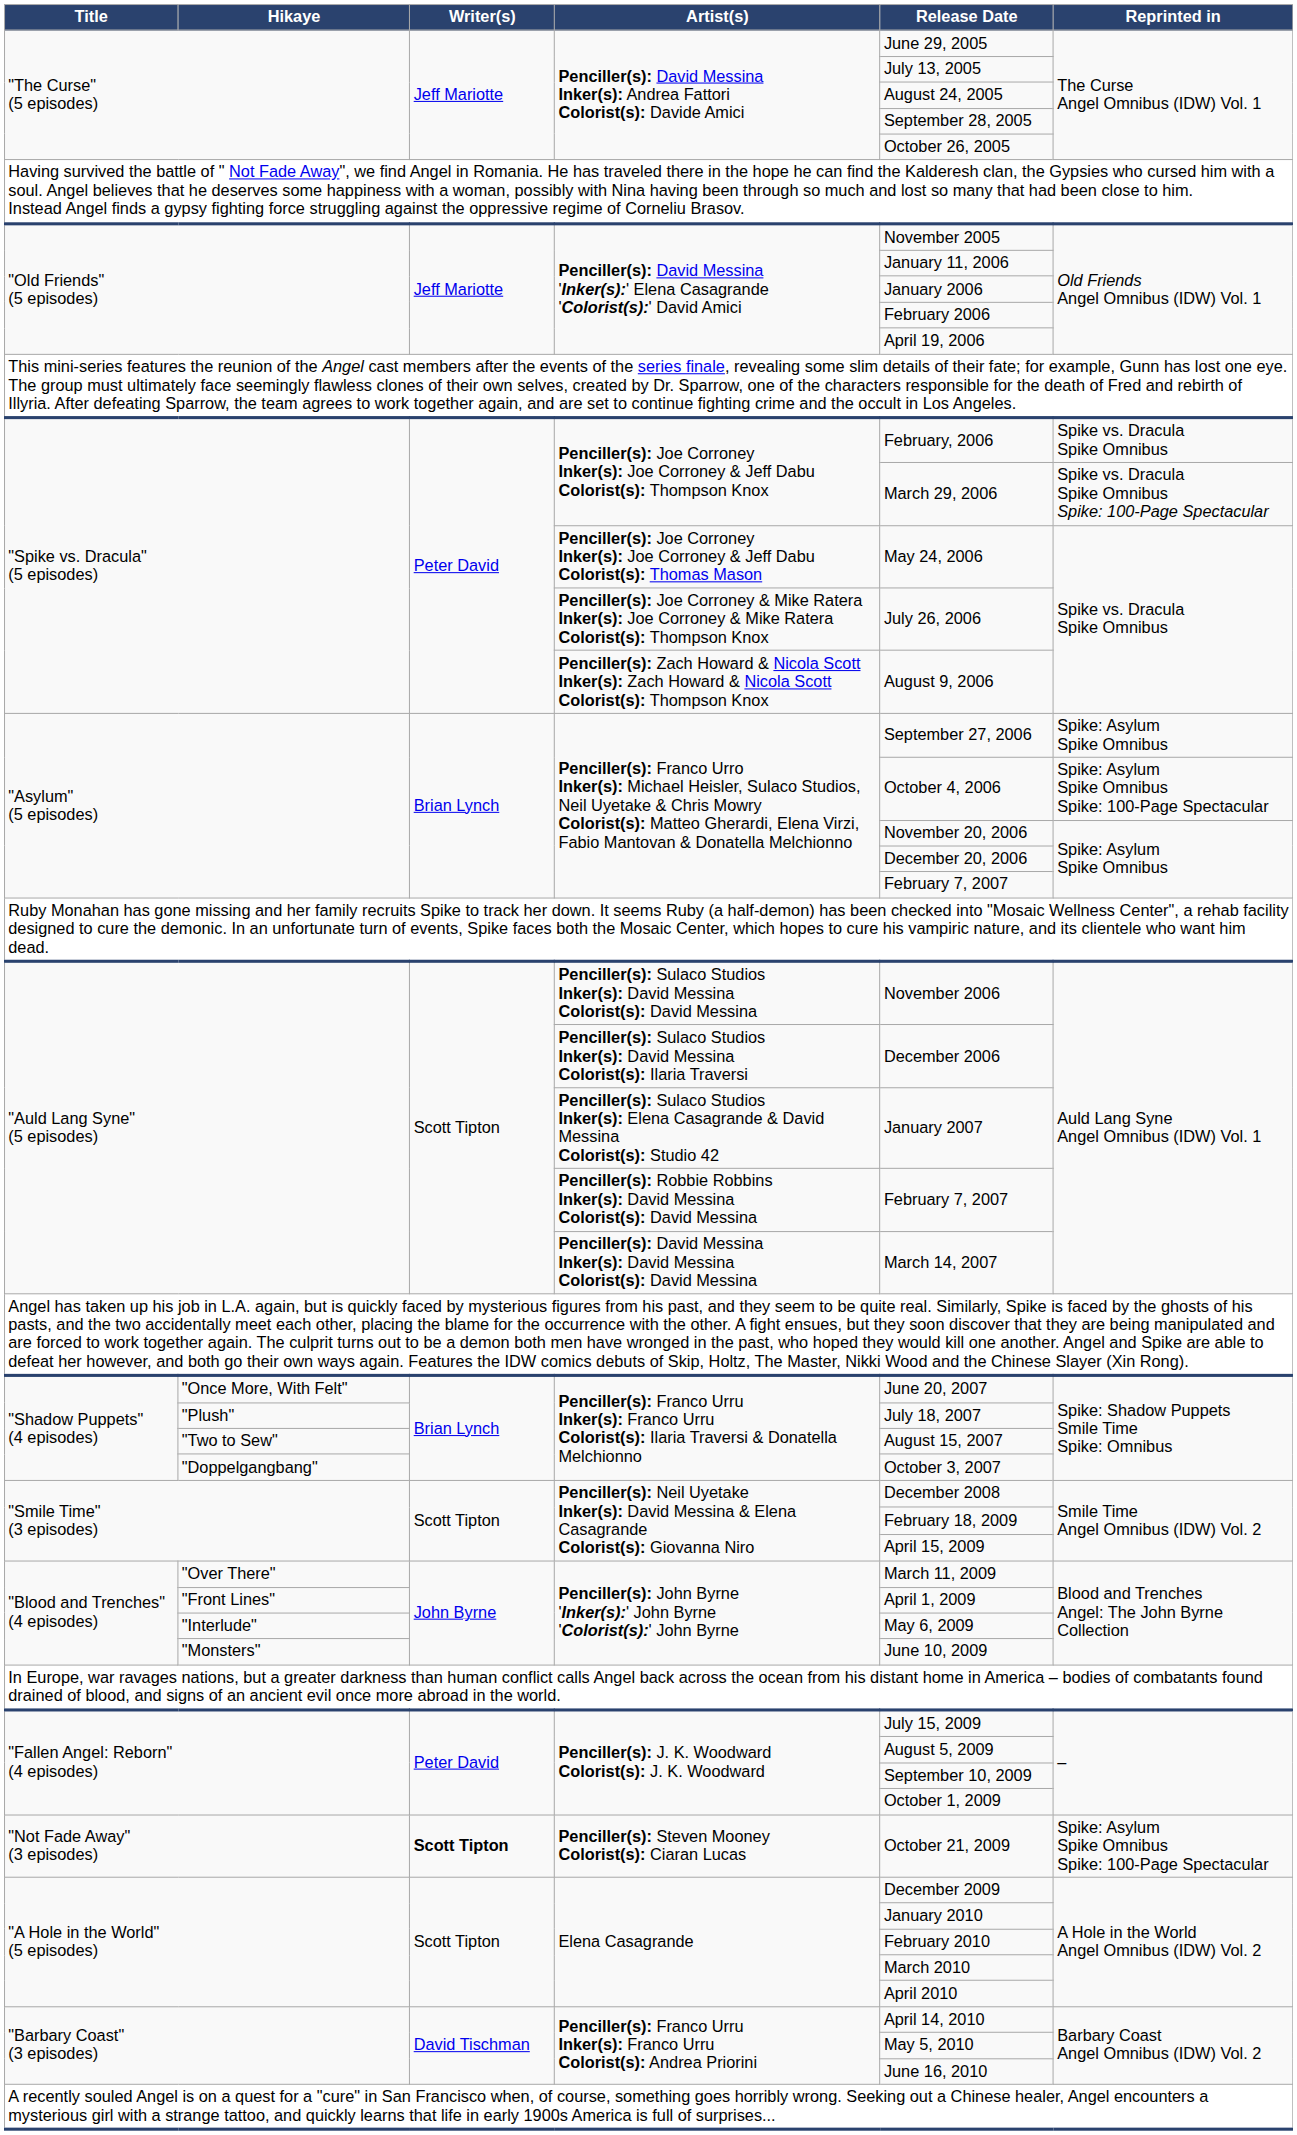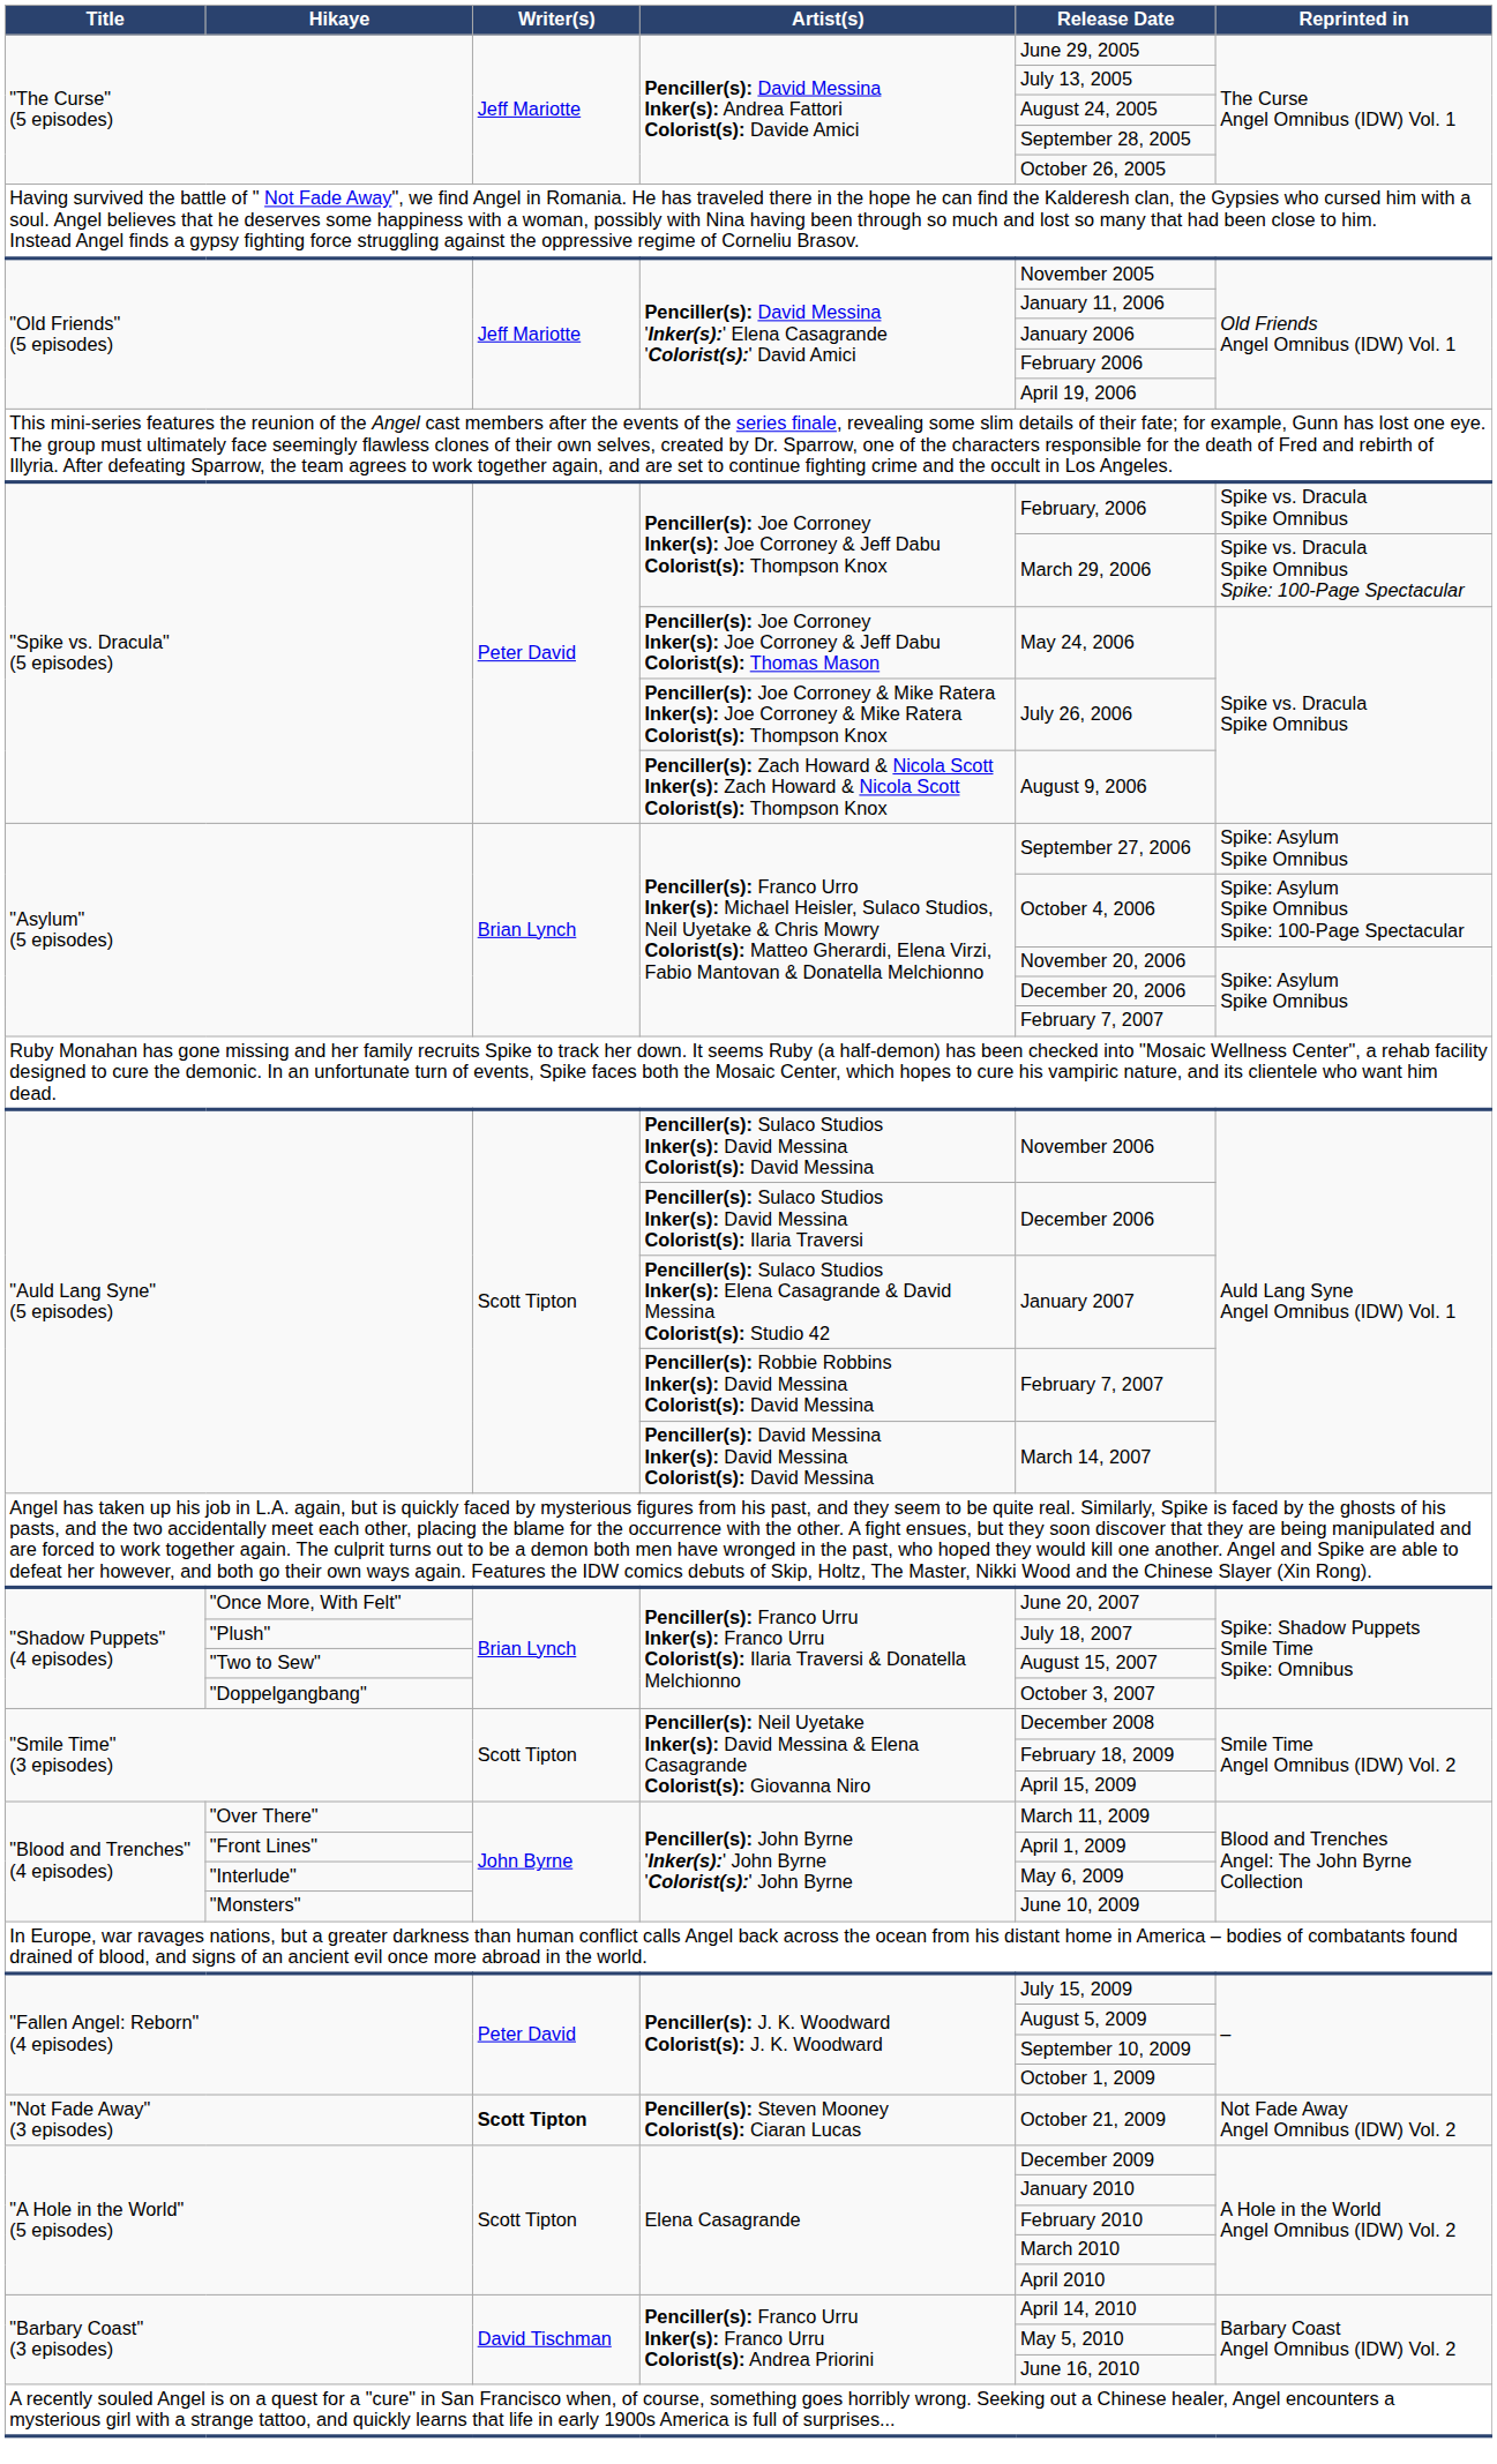 <table style="width: 100%;" class="wikitable">
 <tr>
 <th style="background: #2A426E; color: white;">Title</th>
 <th style="background: #2A426E; color: white;">Hikaye</th>
 <th style="background: #2A426E; color: white;">Writer(s)</th>
 <th style="background: #2A426E; color: white;">Artist(s)</th>
 <th style="background: #2A426E; color: white;">Release Date</th>
 <th style="background: #2A426E; color: white;">Reprinted in</th>
 </tr>
 <tr>
 <td rowspan="5" colspan="2">"The Curse"<br>(5 episodes)</td>
 <td rowspan="5"><a href='#'>Jeff Mariotte</a></td>
 <td rowspan="5"><strong>Penciller(s):</strong> <a href='#'>David Messina</a><br><strong>Inker(s):</strong> Andrea Fattori<br><strong>Colorist(s):</strong> Davide Amici</td>
 <td>June 29, 2005</td>
 <td rowspan="5">The Curse<br>Angel Omnibus (IDW) Vol. 1</td>
 </tr>
 <tr>
 <td>July 13, 2005</td>
 </tr>
 <tr>
 <td>August 24, 2005</td>
 </tr>
 <tr>
 <td>September 28, 2005</td>
 </tr>
 <tr>
 <td>October 26, 2005</td>
 </tr>
 <tr>
 <td style="text-align:left; font-weight:normal; background:#fff; border-bottom:3px solid #2a426e;" colspan="6">Having survived the battle of " <a href='#'>Not Fade Away</a>", we find Angel in Romania. He has traveled there in the hope he can find the Kalderesh clan, the Gypsies who cursed him with a soul. Angel believes that he deserves some happiness with a woman, possibly with Nina having been through so much and lost so many that had been close to him.<br>Instead Angel finds a gypsy fighting force struggling against the oppressive regime of Corneliu Brasov.</td>
 </tr>
 <tr>
 <td rowspan="5" colspan="2">"Old Friends"<br>(5 episodes)</td>
 <td rowspan="5"><a href='#'>Jeff Mariotte</a></td>
 <td rowspan="5"><strong>Penciller(s):</strong> <a href='#'>David Messina</a><br>'<strong><em>Inker(s):</em></strong>' Elena Casagrande<br>'<strong><em>Colorist(s):</em></strong>' David Amici</td>
 <td>November 2005</td>
 <td rowspan="5"><em>Old Friends</em><br>Angel Omnibus (IDW) Vol. 1</td>
 </tr>
 <tr>
 <td>January 11, 2006</td>
 </tr>
 <tr>
 <td>January 2006</td>
 </tr>
 <tr>
 <td>February 2006</td>
 </tr>
 <tr>
 <td>April 19, 2006</td>
 </tr>
 <tr>
 <td style="text-align:left; font-weight:normal; background:#fff; border-bottom:3px solid #2a426e;" colspan="6">This mini-series features the reunion of the <em>Angel</em> cast members after the events of the <a href='#'>series finale</a>, revealing some slim details of their fate; for example, Gunn has lost one eye. The group must ultimately face seemingly flawless clones of their own selves, created by Dr. Sparrow, one of the characters responsible for the death of Fred and rebirth of Illyria. After defeating Sparrow, the team agrees to work together again, and are set to continue fighting crime and the occult in Los Angeles.</td>
 </tr>
 <tr>
 <td rowspan="5" colspan="2">"Spike vs. Dracula"<br>(5 episodes)</td>
 <td rowspan="5"><a href='#'>Peter David</a></td>
 <td rowspan="2"><strong>Penciller(s):</strong> Joe Corroney<br><strong>Inker(s):</strong> Joe Corroney & Jeff Dabu<br><strong>Colorist(s):</strong> Thompson Knox</td>
 <td>February, 2006</td>
 <td>Spike vs. Dracula<br>Spike Omnibus</td>
 </tr>
 <tr>
 <td>March 29, 2006</td>
 <td>Spike vs. Dracula<br>Spike Omnibus<br><em>Spike: 100-Page Spectacular</em></td>
 </tr>
 <tr>
 <td><strong>Penciller(s):</strong> Joe Corroney<br><strong>Inker(s):</strong> Joe Corroney & Jeff Dabu<br><strong>Colorist(s):</strong> <a href='#'>Thomas Mason</a></td>
 <td>May 24, 2006</td>
 <td rowspan="3">Spike vs. Dracula<br>Spike Omnibus</td>
 </tr>
 <tr>
 <td><strong>Penciller(s):</strong> Joe Corroney & Mike Ratera<br><strong>Inker(s):</strong> Joe Corroney & Mike Ratera<br><strong>Colorist(s):</strong> Thompson Knox</td>
 <td>July 26, 2006</td>
 </tr>
 <tr>
 <td><strong>Penciller(s):</strong> Zach Howard & <a href='#'>Nicola Scott</a><br><strong>Inker(s):</strong> Zach Howard & <a href='#'>Nicola Scott</a><br><strong>Colorist(s):</strong> Thompson Knox</td>
 <td>August 9, 2006</td>
 </tr>
 <tr>
 <td rowspan="5" colspan="2">"Asylum"<br>(5 episodes)</td>
 <td rowspan="5"><a href='#'>Brian Lynch</a></td>
 <td rowspan="5"><strong>Penciller(s):</strong> Franco Urro<br><strong>Inker(s):</strong> Michael Heisler, Sulaco Studios,<br>Neil Uyetake & Chris Mowry<br><strong>Colorist(s):</strong> Matteo Gherardi, Elena Virzi,<br>Fabio Mantovan & Donatella Melchionno</td>
 <td>September 27, 2006</td>
 <td>Spike: Asylum<br>Spike Omnibus</td>
 </tr>
 <tr>
 <td>October 4, 2006</td>
 <td>Spike: Asylum<br>Spike Omnibus<br>Spike: 100-Page Spectacular</td>
 </tr>
 <tr>
 <td>November 20, 2006</td>
 <td rowspan="3">Spike: Asylum<br>Spike Omnibus</td>
 </tr>
 <tr>
 <td>December 20, 2006</td>
 </tr>
 <tr>
 <td>February 7, 2007</td>
 </tr>
 <tr>
 <td style="text-align:left; font-weight:normal; background:#fff; border-bottom:3px solid #2a426e;" colspan="6">Ruby Monahan has gone missing and her family recruits Spike to track her down. It seems Ruby (a half-demon) has been checked into "Mosaic Wellness Center", a rehab facility designed to cure the demonic. In an unfortunate turn of events, Spike faces both the Mosaic Center, which hopes to cure his vampiric nature, and its clientele who want him dead.</td>
 </tr>
 <tr>
 <td rowspan="5" colspan="2">"Auld Lang Syne"<br>(5 episodes)</td>
 <td rowspan="5">Scott Tipton</td>
 <td><strong>Penciller(s):</strong> Sulaco Studios<br><strong>Inker(s):</strong> David Messina<br><strong>Colorist(s):</strong> David Messina</td>
 <td>November 2006</td>
 <td rowspan="5">Auld Lang Syne<br>Angel Omnibus (IDW) Vol. 1</td>
 </tr>
 <tr>
 <td><strong>Penciller(s):</strong> Sulaco Studios<br><strong>Inker(s):</strong> David Messina<br><strong>Colorist(s):</strong> Ilaria Traversi</td>
 <td>December 2006</td>
 </tr>
 <tr>
 <td><strong>Penciller(s):</strong> Sulaco Studios<br><strong>Inker(s):</strong> Elena Casagrande & David Messina<br><strong>Colorist(s):</strong> Studio 42</td>
 <td>January 2007</td>
 </tr>
 <tr>
 <td><strong>Penciller(s):</strong> Robbie Robbins<br><strong>Inker(s):</strong> David Messina<br><strong>Colorist(s):</strong> David Messina</td>
 <td>February 7, 2007</td>
 </tr>
 <tr>
 <td><strong>Penciller(s):</strong> David Messina<br><strong>Inker(s):</strong> David Messina<br><strong>Colorist(s):</strong> David Messina</td>
 <td>March 14, 2007</td>
 </tr>
 <tr>
 <td style="text-align:left; font-weight:normal; background:#fff; border-bottom:3px solid #2a426e;" colspan="6">Angel has taken up his job in L.A. again, but is quickly faced by mysterious figures from his past, and they seem to be quite real. Similarly, Spike is faced by the ghosts of his pasts, and the two accidentally meet each other, placing the blame for the occurrence with the other. A fight ensues, but they soon discover that they are being manipulated and are forced to work together again. The culprit turns out to be a demon both men have wronged in the past, who hoped they would kill one another. Angel and Spike are able to defeat her however, and both go their own ways again. Features the IDW comics debuts of Skip, Holtz, The Master, Nikki Wood and the Chinese Slayer (Xin Rong).</td>
 </tr>
 <tr>
 <td rowspan="4">"Shadow Puppets"<br>(4 episodes)</td>
 <td>"Once More, With Felt"</td>
 <td rowspan="4"><a href='#'>Brian Lynch</a></td>
 <td rowspan="4"><strong>Penciller(s):</strong> Franco Urru<br><strong>Inker(s):</strong> Franco Urru<br><strong>Colorist(s):</strong> Ilaria Traversi & Donatella Melchionno</td>
 <td>June 20, 2007</td>
 <td rowspan="4">Spike: Shadow Puppets<br>Smile Time<br>Spike: Omnibus</td>
 </tr>
 <tr>
 <td>"Plush"</td>
 <td>July 18, 2007</td>
 </tr>
 <tr>
 <td>"Two to Sew"</td>
 <td>August 15, 2007</td>
 </tr>
 <tr>
 <td>"Doppelgangbang"</td>
 <td>October 3, 2007</td>
 </tr>
 <tr>
 <td rowspan="3" colspan="2">"Smile Time"<br>(3 episodes)</td>
 <td rowspan="3">Scott Tipton</td>
 <td rowspan="3"><strong>Penciller(s):</strong> Neil Uyetake<br><strong>Inker(s):</strong> David Messina & Elena Casagrande<br><strong>Colorist(s):</strong> Giovanna Niro</td>
 <td>December 2008</td>
 <td rowspan="3">Smile Time<br>Angel Omnibus (IDW) Vol. 2</td>
 </tr>
 <tr>
 <td>February 18, 2009</td>
 </tr>
 <tr>
 <td>April 15, 2009</td>
 </tr>
 <tr>
 <td rowspan="4">"Blood and Trenches"<br>(4 episodes)</td>
 <td>"Over There"</td>
 <td rowspan="4"><a href='#'>John Byrne</a></td>
 <td rowspan="4"><strong>Penciller(s):</strong> John Byrne<br>'<strong><em>Inker(s):</em></strong>' John Byrne<br>'<strong><em>Colorist(s):</em></strong>' John Byrne</td>
 <td>March 11, 2009</td>
 <td rowspan="4">Blood and Trenches<br>Angel: The John Byrne Collection</td>
 </tr>
 <tr>
 <td>"Front Lines"</td>
 <td>April 1, 2009</td>
 </tr>
 <tr>
 <td>"Interlude"</td>
 <td>May 6, 2009</td>
 </tr>
 <tr>
 <td>"Monsters"</td>
 <td>June 10, 2009</td>
 </tr>
 <tr>
 <td style="text-align:left; font-weight:normal; background:#fff; border-bottom:3px solid #2a426e;" colspan="6">In Europe, war ravages nations, but a greater darkness than human conflict calls Angel back across the ocean from his distant home in America – bodies of combatants found drained of blood, and signs of an ancient evil once more abroad in the world.</td>
 </tr>
 <tr>
 <td rowspan="4" colspan="2">"Fallen Angel: Reborn"<br>(4 episodes)</td>
 <td rowspan="4"><a href='#'>Peter David</a></td>
 <td rowspan="4"><strong>Penciller(s):</strong> J. K. Woodward<br><strong>Colorist(s):</strong> J. K. Woodward</td>
 <td>July 15, 2009</td>
 <td rowspan="4">–</td>
 </tr>
 <tr>
 <td>August 5, 2009</td>
 </tr>
 <tr>
 <td>September 10, 2009</td>
 </tr>
 <tr>
 <td>October 1, 2009</td>
 </tr>
 <tr>
 <td colspan="2">"Not Fade Away"<br>(3 episodes)</td>
 <td><strong>Scott Tipton</strong></td>
 <td><strong>Penciller(s):</strong> Steven Mooney<br><strong>Colorist(s):</strong> Ciaran Lucas</td>
 <td>October 21, 2009</td>
-<td>Spike: Asylum<br>Spike Omnibus<br>Spike: 100-Page Spectacular</td>
+<td>Not Fade Away<br>Angel Omnibus (IDW) Vol. 2</td>
 </tr>
 <tr>
 <td rowspan="5" colspan="2">"A Hole in the World"<br>(5 episodes)</td>
 <td rowspan="5">Scott Tipton</td>
 <td rowspan="5">Elena Casagrande</td>
 <td>December 2009</td>
 <td rowspan="5">A Hole in the World<br>Angel Omnibus (IDW) Vol. 2</td>
 </tr>
 <tr>
 <td>January 2010</td>
 </tr>
 <tr>
 <td>February 2010</td>
 </tr>
 <tr>
 <td>March 2010</td>
 </tr>
 <tr>
 <td>April 2010</td>
 </tr>
 <tr>
 <td rowspan="3" colspan="2">"Barbary Coast"<br>(3 episodes)</td>
 <td rowspan="3"><a href='#'>David Tischman</a></td>
 <td rowspan="3"><strong>Penciller(s):</strong> Franco Urru<br><strong>Inker(s):</strong> Franco Urru<br><strong>Colorist(s):</strong> Andrea Priorini</td>
 <td>April 14, 2010</td>
 <td rowspan="3">Barbary Coast<br>Angel Omnibus (IDW) Vol. 2</td>
 </tr>
 <tr>
 <td>May 5, 2010</td>
 </tr>
 <tr>
 <td>June 16, 2010</td>
 </tr>
 <tr>
 <td style="text-align:left; font-weight:normal; background:#fff; border-bottom:3px solid #2a426e;" colspan="6">A recently souled Angel is on a quest for a "cure" in San Francisco when, of course, something goes horribly wrong. Seeking out a Chinese healer, Angel encounters a mysterious girl with a strange tattoo, and quickly learns that life in early 1900s America is full of surprises...</td>
 </tr>
 </table>
